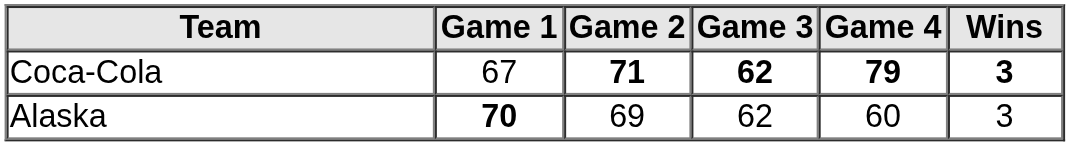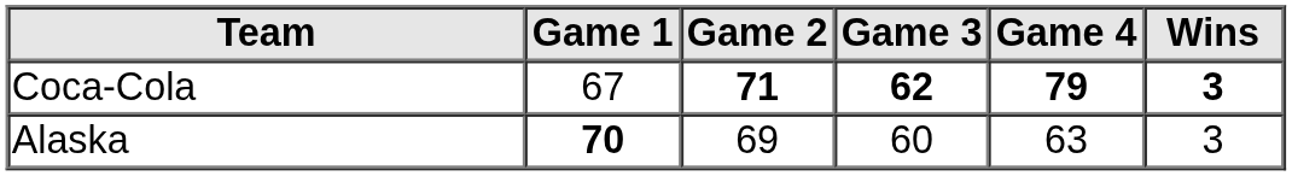 <table border=1 cellspacing=0 width=525 align=center>
 <tr style="text-align:center; background-color:#e6e6e6;">
 <th align=center width=30%>Team</th>
 <th width=8%>Game 1</th>
 <th width=8%>Game 2</th>
 <th width=8%>Game 3</th>
 <th width=8%>Game 4</th>
 <th width=8%>Wins</th>
 </tr>
 <tr style="text-align:center;">
 <td align=left>Coca-Cola</td>
 <td>67</td>
 <td><strong>71</strong></td>
 <td><strong>62</strong></td>
 <td><strong>79</strong></td>
 <td><strong>3</strong></td>
 </tr>
 <tr style="text-align:center;">
 <td align=left>Alaska</td>
 <td><strong>70</strong></td>
 <td>69</td>
-<td>62</td>
 <td>60</td>
+<td>63</td>
 <td>3</td>
 </tr>
 <tr style="text-align:center; font-size: 85%; background-color:#e6e6e6;">
 </tr>
 </table>
